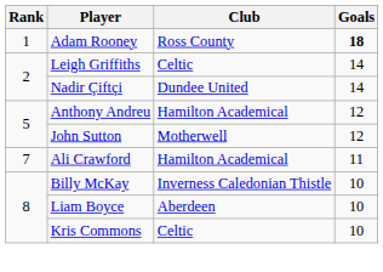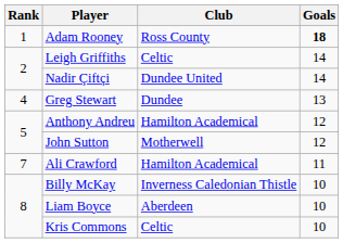 <table class="wikitable" style="text-align:center;">
 <tr>
 <th>Rank</th>
 <th>Player</th>
 <th>Club</th>
 <th>Goals</th>
 </tr>
 <tr>
 <td rowspan=1>1</td>
 <td align=left> <a href='#'>Adam Rooney</a></td>
 <td align=left><a href='#'>Ross County</a></td>
 <td><strong>18</strong></td>
 </tr>
 <tr>
 <td rowspan=2>2</td>
 <td align=left> <a href='#'>Leigh Griffiths</a></td>
 <td align=left><a href='#'>Celtic</a></td>
 <td>14</td>
 </tr>
 <tr>
 <td align=left> <a href='#'>Nadir Çiftçi</a></td>
 <td align=left><a href='#'>Dundee United</a></td>
 <td>14</td>
+</tr>
+<tr>
+<td rowspan=1>4</td>
+<td align=left> <a href='#'>Greg Stewart</a></td>
+<td align=left><a href='#'>Dundee</a></td>
+<td>13</td>
 </tr>
 <tr>
 <td rowspan=2>5</td>
 <td align=left> <a href='#'>Anthony Andreu</a></td>
 <td align=left><a href='#'>Hamilton Academical</a></td>
 <td>12</td>
 </tr>
 <tr>
 <td align=left> <a href='#'>John Sutton</a></td>
 <td align=left><a href='#'>Motherwell</a></td>
 <td>12</td>
 </tr>
 <tr>
 <td rowspan=1>7</td>
 <td align=left> <a href='#'>Ali Crawford</a></td>
 <td align=left><a href='#'>Hamilton Academical</a></td>
 <td>11</td>
 </tr>
 <tr>
 <td rowspan=3>8</td>
 <td align=left> <a href='#'>Billy McKay</a></td>
 <td align=left><a href='#'>Inverness Caledonian Thistle</a></td>
 <td>10</td>
 </tr>
 <tr>
 <td align=left> <a href='#'>Liam Boyce</a></td>
 <td align=left><a href='#'>Aberdeen</a></td>
 <td>10</td>
 </tr>
 <tr>
 <td align=left> <a href='#'>Kris Commons</a></td>
 <td align=left><a href='#'>Celtic</a></td>
 <td>10</td>
 </tr>
 </table>
